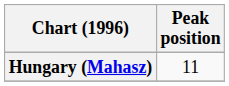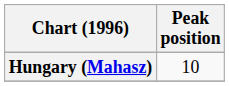 <table class="wikitable sortable plainrowheaders" style="text-align:center;">
 <tr>
 <th scope="col">Chart (1996)</th>
 <th scope="col">Peak<br>position</th>
 </tr>
 <tr>
 </tr>
 <tr>
 <th scope="row">Hungary (<a href='#'>Mahasz</a>)</th>
-<td>11</td>
+<td>10</td>
 </tr>
 <tr>
 </tr>
 </table>
